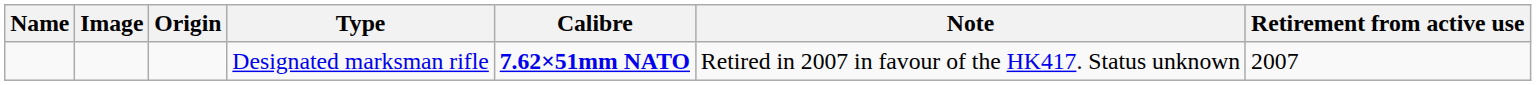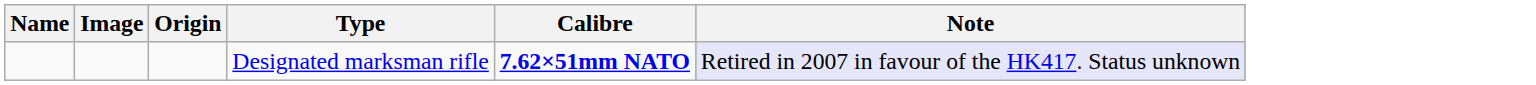 <table class="wikitable">
 <tr>
 <th>Name</th>
 <th>Image</th>
 <th>Origin</th>
 <th>Type</th>
 <th>Calibre</th>
 <th>Note</th>
-<th>Retirement from active use</th>
 </tr>
 <tr>
 <td></td>
 <td></td>
 <td></td>
 <td><a href='#'>Designated marksman rifle</a></td>
 <td><strong><a href='#'>7.62×51mm NATO</a></strong></td>
-<td>Retired in 2007 in favour of the <a href='#'>HK417</a>. Status unknown</td>
-<td>2007</td>
+<td style="background: lavender;">Retired in 2007 in favour of the <a href='#'>HK417</a>. Status unknown</td>
 </tr>
 </table>
